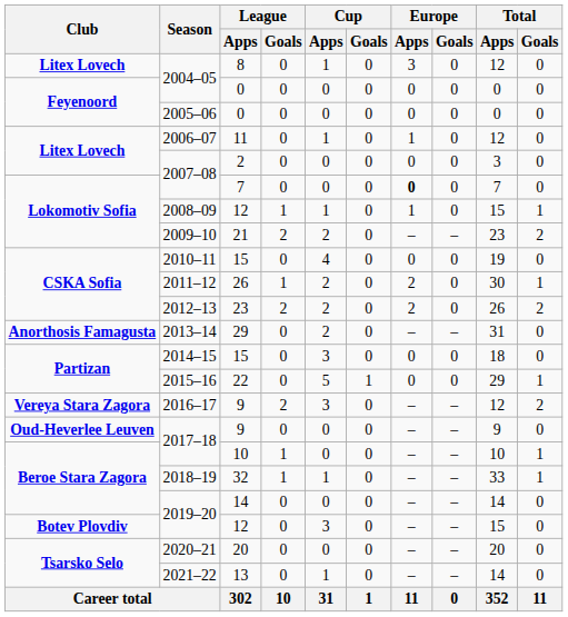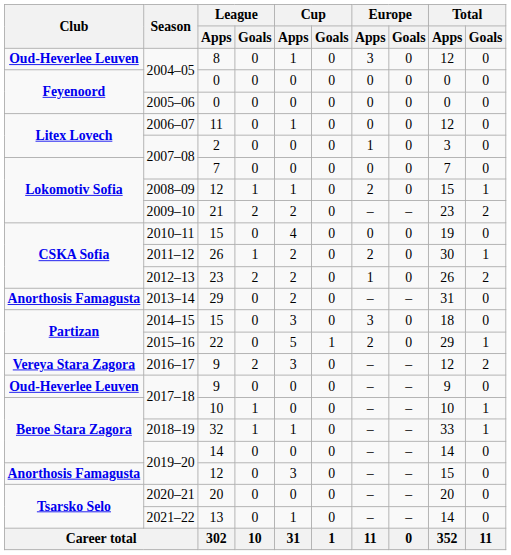 <table class="wikitable" style="text-align: center;">
 <tr>
 <th rowspan="2">Club</th>
 <th rowspan="2">Season</th>
 <th colspan="2">League</th>
 <th colspan="2">Cup</th>
 <th colspan="2">Europe</th>
 <th colspan="2">Total</th>
 </tr>
 <tr>
 <th>Apps</th>
 <th>Goals</th>
 <th>Apps</th>
 <th>Goals</th>
 <th>Apps</th>
 <th>Goals</th>
 <th>Apps</th>
 <th>Goals</th>
 </tr>
 <tr>
-<td rowspan="1" valign="center"><strong><a href='#'>Litex Lovech</a></strong></td>
+<td rowspan="1" valign="center"><strong><a href='#'>Oud-Heverlee Leuven</a></strong></td>
 <td rowspan="2">2004–05</td>
 <td>8</td>
 <td>0</td>
 <td>1</td>
 <td>0</td>
 <td>3</td>
 <td>0</td>
 <td>12</td>
 <td>0</td>
 </tr>
 <tr>
 <td rowspan="2" valign="center"><strong><a href='#'>Feyenoord</a></strong></td>
 <td>0</td>
 <td>0</td>
 <td>0</td>
 <td>0</td>
 <td>0</td>
 <td>0</td>
 <td>0</td>
 <td>0</td>
 </tr>
 <tr>
 <td>2005–06</td>
 <td>0</td>
 <td>0</td>
 <td>0</td>
 <td>0</td>
 <td>0</td>
 <td>0</td>
 <td>0</td>
 <td>0</td>
 </tr>
 <tr>
 <td rowspan="2" valign="center"><strong><a href='#'>Litex Lovech</a></strong></td>
 <td>2006–07</td>
 <td>11</td>
 <td>0</td>
 <td>1</td>
 <td>0</td>
-<td>1</td>
+<td>0</td>
 <td>0</td>
 <td>12</td>
 <td>0</td>
 </tr>
 <tr>
 <td rowspan="2">2007–08</td>
 <td>2</td>
 <td>0</td>
 <td>0</td>
 <td>0</td>
-<td>0</td>
+<td>1</td>
 <td>0</td>
 <td>3</td>
 <td>0</td>
 </tr>
 <tr>
 <td rowspan="3" valign="center"><strong><a href='#'>Lokomotiv Sofia</a></strong></td>
 <td>7</td>
 <td>0</td>
 <td>0</td>
 <td>0</td>
-<td><strong>0</strong></td>
+<td>0</td>
 <td>0</td>
 <td>7</td>
 <td>0</td>
 </tr>
 <tr>
 <td>2008–09</td>
 <td>12</td>
 <td>1</td>
 <td>1</td>
 <td>0</td>
-<td>1</td>
+<td>2</td>
 <td>0</td>
 <td>15</td>
 <td>1</td>
 </tr>
 <tr>
 <td>2009–10</td>
 <td>21</td>
 <td>2</td>
 <td>2</td>
 <td>0</td>
 <td>–</td>
 <td>–</td>
 <td>23</td>
 <td>2</td>
 </tr>
 <tr>
 <td rowspan="3" valign="center"><strong><a href='#'>CSKA Sofia</a></strong></td>
 <td>2010–11</td>
 <td>15</td>
 <td>0</td>
 <td>4</td>
 <td>0</td>
 <td>0</td>
 <td>0</td>
 <td>19</td>
 <td>0</td>
 </tr>
 <tr>
 <td>2011–12</td>
 <td>26</td>
 <td>1</td>
 <td>2</td>
 <td>0</td>
 <td>2</td>
 <td>0</td>
 <td>30</td>
 <td>1</td>
 </tr>
 <tr>
 <td>2012–13</td>
 <td>23</td>
 <td>2</td>
 <td>2</td>
 <td>0</td>
-<td>2</td>
+<td>1</td>
 <td>0</td>
 <td>26</td>
 <td>2</td>
 </tr>
 <tr>
 <td rowspan="1" valign="center"><strong><a href='#'>Anorthosis Famagusta</a></strong></td>
 <td>2013–14</td>
 <td>29</td>
 <td>0</td>
 <td>2</td>
 <td>0</td>
 <td>–</td>
 <td>–</td>
 <td>31</td>
 <td>0</td>
 </tr>
 <tr>
 <td rowspan="2" valign="center"><strong><a href='#'>Partizan</a></strong></td>
 <td>2014–15</td>
 <td>15</td>
 <td>0</td>
 <td>3</td>
 <td>0</td>
-<td>0</td>
+<td>3</td>
 <td>0</td>
 <td>18</td>
 <td>0</td>
 </tr>
 <tr>
 <td>2015–16</td>
 <td>22</td>
 <td>0</td>
 <td>5</td>
 <td>1</td>
-<td>0</td>
+<td>2</td>
 <td>0</td>
 <td>29</td>
 <td>1</td>
 </tr>
 <tr>
 <td rowspan="1" valign="center"><strong><a href='#'>Vereya Stara Zagora</a></strong></td>
 <td>2016–17</td>
 <td>9</td>
 <td>2</td>
 <td>3</td>
 <td>0</td>
 <td>–</td>
 <td>–</td>
 <td>12</td>
 <td>2</td>
 </tr>
 <tr>
 <td rowspan="1" valign="center"><strong><a href='#'>Oud-Heverlee Leuven</a></strong></td>
 <td rowspan="2">2017–18</td>
 <td>9</td>
 <td>0</td>
 <td>0</td>
 <td>0</td>
 <td>–</td>
 <td>–</td>
 <td>9</td>
 <td>0</td>
 </tr>
 <tr>
 <td rowspan="3" valign="center"><strong><a href='#'>Beroe Stara Zagora</a></strong></td>
 <td>10</td>
 <td>1</td>
 <td>0</td>
 <td>0</td>
 <td>–</td>
 <td>–</td>
 <td>10</td>
 <td>1</td>
 </tr>
 <tr>
 <td>2018–19</td>
 <td>32</td>
 <td>1</td>
 <td>1</td>
 <td>0</td>
 <td>–</td>
 <td>–</td>
 <td>33</td>
 <td>1</td>
 </tr>
 <tr>
 <td rowspan="2">2019–20</td>
 <td>14</td>
 <td>0</td>
 <td>0</td>
 <td>0</td>
 <td>–</td>
 <td>–</td>
 <td>14</td>
 <td>0</td>
 </tr>
 <tr>
-<td rowspan="1" valign="center"><strong><a href='#'>Botev Plovdiv</a></strong></td>
+<td rowspan="1" valign="center"><strong><a href='#'>Anorthosis Famagusta</a></strong></td>
 <td>12</td>
 <td>0</td>
 <td>3</td>
 <td>0</td>
 <td>–</td>
 <td>–</td>
 <td>15</td>
 <td>0</td>
 </tr>
 <tr>
 <td rowspan="2" valign="center"><strong><a href='#'>Tsarsko Selo</a></strong></td>
 <td>2020–21</td>
 <td>20</td>
 <td>0</td>
 <td>0</td>
 <td>0</td>
 <td>–</td>
 <td>–</td>
 <td>20</td>
 <td>0</td>
 </tr>
 <tr>
 <td>2021–22</td>
 <td>13</td>
 <td>0</td>
 <td>1</td>
 <td>0</td>
 <td>–</td>
 <td>–</td>
 <td>14</td>
 <td>0</td>
 </tr>
 <tr>
 <th colspan=2>Career total</th>
 <th>302</th>
 <th>10</th>
 <th>31</th>
 <th>1</th>
 <th>11</th>
 <th>0</th>
 <th>352</th>
 <th>11</th>
 </tr>
 </table>
